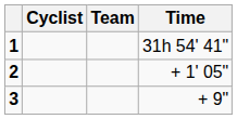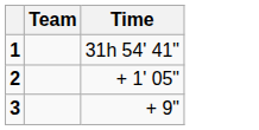 <table class="wikitable">
 <tr>
 <th></th>
-<th>Cyclist</th>
 <th>Team</th>
 <th>Time</th>
 </tr>
 <tr>
 <td><strong>1</strong></td>
 <td></td>
-<td></td>
 <td align=right>31h 54' 41"</td>
 </tr>
 <tr>
 <td><strong>2</strong></td>
-<td></td>
 <td></td>
 <td align=right>+ 1' 05"</td>
 </tr>
 <tr>
 <td><strong>3</strong></td>
 <td></td>
-<td></td>
 <td align=right>+ 9"</td>
 </tr>
 </table>
